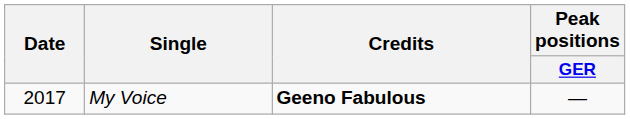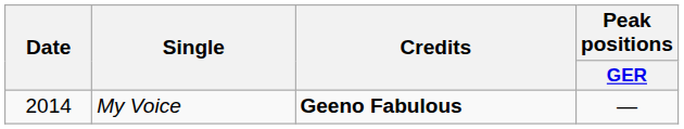 <table class="wikitable">
 <tr>
 <th align="center" rowspan="2" width="60">Date</th>
 <th align="center" rowspan="2" width="150">Single</th>
 <th align="center" rowspan="2" width="210">Credits</th>
 <th align="center" colspan="1">Peak positions</th>
 </tr>
 <tr>
 <th scope="col" style="width:3em;font-size:90%;"><a href='#'>GER</a></th>
 </tr>
 <tr>
-<td align="center">2017</td>
+<td align="center">2014</td>
 <td><em>My Voice</em></td>
 <td><strong>Geeno Fabulous</strong></td>
 <td align="center">—</td>
 </tr>
 </table>
